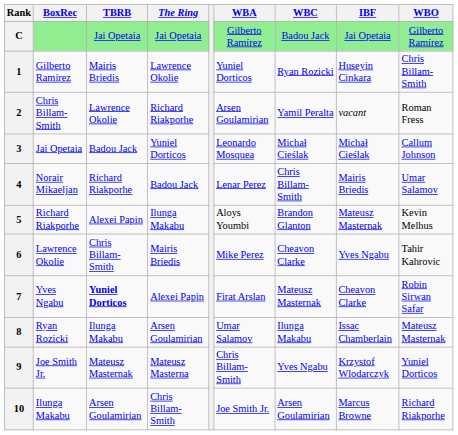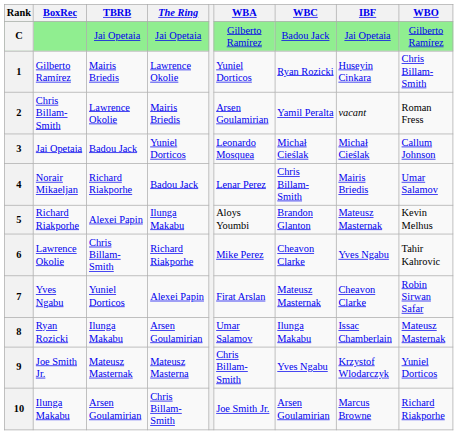 <table class="wikitable" style="text-align:left; font-size:90%; width:100%;">
 <tr>
 <th>Rank</th>
 <th><a href='#'>BoxRec</a></th>
 <th><a href='#'>TBRB</a></th>
 <th><em><a href='#'>The Ring</a></em></th>
 <th rowspan="12" style="width:1%;"></th>
 <th><a href='#'>WBA</a></th>
 <th><a href='#'>WBC</a></th>
 <th><a href='#'>IBF</a></th>
 <th><a href='#'>WBO</a></th>
 </tr>
 <tr style="background:lightgreen;">
 <th scope="row">C</th>
 <td></td>
 <td style="text-align:center;"><a href='#'>Jai Opetaia</a></td>
 <td style="text-align:center;"><a href='#'>Jai Opetaia</a></td>
 <td style="text-align:center;"><a href='#'>Gilberto Ramírez</a></td>
 <td style="text-align:center;"><a href='#'>Badou Jack</a></td>
 <td style="text-align:center;"><a href='#'>Jai Opetaia</a></td>
 <td style="text-align:center;"><a href='#'>Gilberto Ramírez</a></td>
 </tr>
 <tr>
 <th scope="row">1</th>
 <td><a href='#'>Gilberto Ramírez</a></td>
 <td><a href='#'>Mairis Briedis</a></td>
 <td><a href='#'>Lawrence Okolie</a></td>
 <td><a href='#'>Yuniel Dorticos</a></td>
 <td><a href='#'>Ryan Rozicki</a></td>
 <td><a href='#'>Huseyin Cinkara</a></td>
 <td><a href='#'>Chris Billam-Smith</a></td>
 </tr>
 <tr>
 <th scope="row">2</th>
 <td><a href='#'>Chris Billam-Smith</a></td>
 <td><a href='#'>Lawrence Okolie</a></td>
-<td><a href='#'>Richard Riakporhe</a></td>
+<td><a href='#'>Mairis Briedis</a></td>
 <td><a href='#'>Arsen Goulamirian</a></td>
 <td><a href='#'>Yamil Peralta</a></td>
 <td><em>vacant</em></td>
 <td>Roman Fress</td>
 </tr>
 <tr>
 <th scope="row">3</th>
 <td><a href='#'>Jai Opetaia</a></td>
 <td><a href='#'>Badou Jack</a></td>
 <td><a href='#'>Yuniel Dorticos</a></td>
 <td><a href='#'>Leonardo Mosquea</a></td>
 <td><a href='#'>Michał Cieślak</a></td>
 <td><a href='#'>Michał Cieślak</a></td>
 <td><a href='#'>Callum Johnson</a></td>
 </tr>
 <tr>
 <th scope="row">4</th>
 <td><a href='#'>Norair Mikaeljan</a></td>
 <td><a href='#'>Richard Riakporhe</a></td>
 <td><a href='#'>Badou Jack</a></td>
 <td><a href='#'>Lenar Perez</a></td>
 <td><a href='#'>Chris Billam-Smith</a></td>
 <td><a href='#'>Mairis Briedis</a></td>
 <td><a href='#'>Umar Salamov</a></td>
 </tr>
 <tr>
 <th scope="row">5</th>
 <td><a href='#'>Richard Riakporhe</a></td>
 <td><a href='#'>Alexei Papin</a></td>
 <td><a href='#'>Ilunga Makabu</a></td>
 <td>Aloys Youmbi</td>
 <td><a href='#'>Brandon Glanton</a></td>
 <td><a href='#'>Mateusz Masternak</a></td>
 <td>Kevin Melhus</td>
 </tr>
 <tr>
 <th scope="row">6</th>
 <td><a href='#'>Lawrence Okolie</a></td>
 <td><a href='#'>Chris Billam-Smith</a></td>
-<td><a href='#'>Mairis Briedis</a></td>
+<td><a href='#'>Richard Riakporhe</a></td>
 <td><a href='#'>Mike Perez</a></td>
 <td><a href='#'>Cheavon Clarke</a></td>
 <td><a href='#'>Yves Ngabu</a></td>
 <td>Tahir Kahrovic</td>
 </tr>
 <tr>
 <th scope="row">7</th>
 <td><a href='#'>Yves Ngabu</a></td>
-<td><strong><a href='#'>Yuniel Dorticos</a></strong></td>
+<td><a href='#'>Yuniel Dorticos</a></td>
 <td><a href='#'>Alexei Papin</a></td>
 <td><a href='#'>Firat Arslan</a></td>
 <td><a href='#'>Mateusz Masternak</a></td>
 <td><a href='#'>Cheavon Clarke</a></td>
 <td><a href='#'>Robin Sirwan Safar</a></td>
 </tr>
 <tr>
 <th scope="row">8</th>
 <td><a href='#'>Ryan Rozicki</a></td>
 <td><a href='#'>Ilunga Makabu</a></td>
 <td><a href='#'>Arsen Goulamirian</a></td>
 <td><a href='#'>Umar Salamov</a></td>
 <td><a href='#'>Ilunga Makabu</a></td>
 <td><a href='#'>Issac Chamberlain</a></td>
 <td><a href='#'>Mateusz Masternak</a></td>
 </tr>
 <tr>
 <th scope="row">9</th>
 <td><a href='#'>Joe Smith Jr.</a></td>
 <td><a href='#'>Mateusz Masternak</a></td>
 <td><a href='#'>Mateusz Masterna</a></td>
 <td><a href='#'>Chris Billam-Smith</a></td>
 <td><a href='#'>Yves Ngabu</a></td>
 <td><a href='#'>Krzystof Wlodarczyk</a></td>
 <td><a href='#'>Yuniel Dorticos</a></td>
 </tr>
 <tr>
 <th scope="row">10</th>
 <td><a href='#'>Ilunga Makabu</a></td>
 <td><a href='#'>Arsen Goulamirian</a></td>
 <td><a href='#'>Chris Billam-Smith</a></td>
 <td><a href='#'>Joe Smith Jr.</a></td>
 <td><a href='#'>Arsen Goulamirian</a></td>
 <td><a href='#'>Marcus Browne</a></td>
 <td><a href='#'>Richard Riakporhe</a></td>
 </tr>
 </table>
